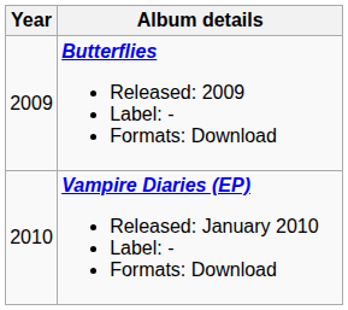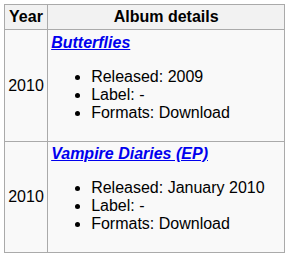 <table class="wikitable" style="text-align:center;">
 <tr>
 <th>Year</th>
 <th width="230">Album details</th>
 </tr>
 <tr>
-<td>2009</td>
+<td>2010</td>
 <td align="left"><strong><em><a href='#'>Butterflies</a></em></strong><br><ul><li>Released: 2009</li><li>Label: -</li><li>Formats: Download</li></ul></td>
 </tr>
 <tr>
 <td>2010</td>
 <td align="left"><strong><em><a href='#'>Vampire Diaries (EP)</a></em></strong><br><ul><li>Released: January 2010</li><li>Label: -</li><li>Formats: Download</li></ul></td>
 </tr>
 <tr>
 </tr>
 </table>
